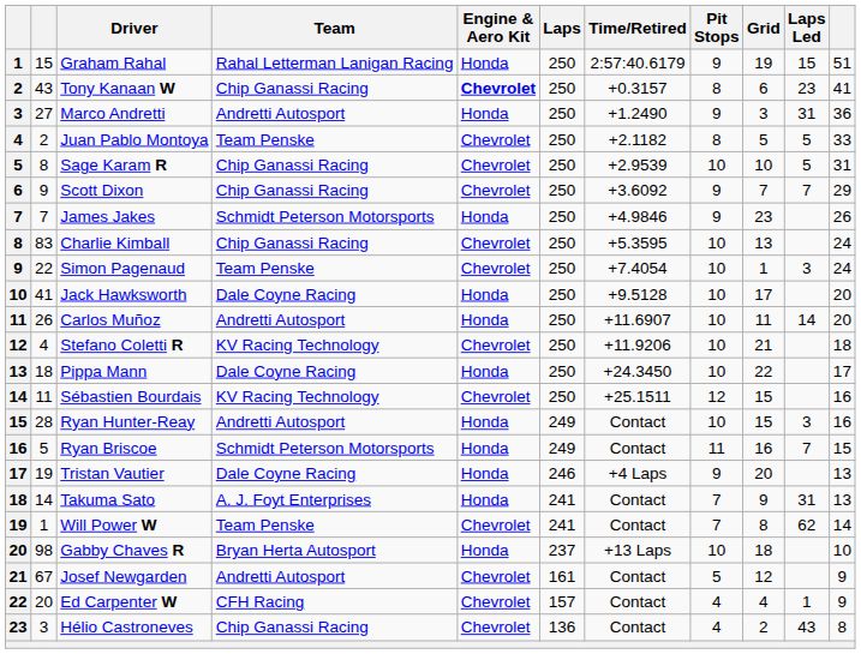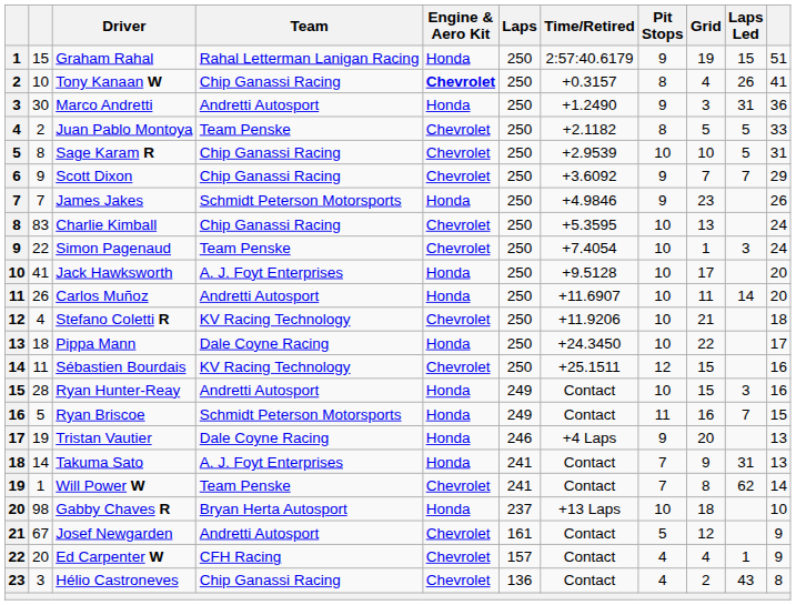 <table class="wikitable" style="font-size:95%">
 <tr>
 <th></th>
 <th></th>
 <th>Driver</th>
 <th>Team</th>
 <th>Engine &<br>Aero Kit</th>
 <th>Laps</th>
 <th>Time/Retired</th>
 <th>Pit<br>Stops</th>
 <th>Grid</th>
 <th>Laps<br>Led</th>
 <th></th>
 </tr>
 <tr>
 <th>1</th>
 <td align=center>15</td>
 <td> <a href='#'>Graham Rahal</a></td>
 <td><a href='#'>Rahal Letterman Lanigan Racing</a></td>
 <td><a href='#'>Honda</a></td>
 <td align=center>250</td>
 <td align=center>2:57:40.6179</td>
 <td align=center>9</td>
 <td align=center>19</td>
 <td align=center>15</td>
 <td align=center>51</td>
 </tr>
 <tr>
 <th>2</th>
-<td align=center>43</td>
+<td align=center>10</td>
 <td> <a href='#'>Tony Kanaan</a> <strong><span>W</span></strong></td>
 <td><a href='#'>Chip Ganassi Racing</a></td>
 <td><strong><a href='#'>Chevrolet</a></strong></td>
 <td align=center>250</td>
 <td align=center>+0.3157</td>
 <td align=center>8</td>
-<td align=center>6</td>
-<td align=center>23</td>
+<td align=center>4</td>
+<td align=center>26</td>
 <td align=center>41</td>
 </tr>
 <tr>
 <th>3</th>
-<td align=center>27</td>
+<td align=center>30</td>
 <td> <a href='#'>Marco Andretti</a></td>
 <td><a href='#'>Andretti Autosport</a></td>
 <td><a href='#'>Honda</a></td>
 <td align=center>250</td>
 <td align=center>+1.2490</td>
 <td align=center>9</td>
 <td align=center>3</td>
 <td align=center>31</td>
 <td align=center>36</td>
 </tr>
 <tr>
 <th>4</th>
 <td align=center>2</td>
 <td> <a href='#'>Juan Pablo Montoya</a></td>
 <td><a href='#'>Team Penske</a></td>
 <td><a href='#'>Chevrolet</a></td>
 <td align=center>250</td>
 <td align=center>+2.1182</td>
 <td align=center>8</td>
 <td align=center>5</td>
 <td align=center>5</td>
 <td align=center>33</td>
 </tr>
 <tr>
 <th>5</th>
 <td align=center>8</td>
 <td> <a href='#'>Sage Karam</a> <strong><span>R</span></strong></td>
 <td><a href='#'>Chip Ganassi Racing</a></td>
 <td><a href='#'>Chevrolet</a></td>
 <td align=center>250</td>
 <td align=center>+2.9539</td>
 <td align=center>10</td>
 <td align=center>10</td>
 <td align=center>5</td>
 <td align=center>31</td>
 </tr>
 <tr>
 <th>6</th>
 <td align=center>9</td>
 <td> <a href='#'>Scott Dixon</a></td>
 <td><a href='#'>Chip Ganassi Racing</a></td>
 <td><a href='#'>Chevrolet</a></td>
 <td align=center>250</td>
 <td align=center>+3.6092</td>
 <td align=center>9</td>
 <td align=center>7</td>
 <td align=center>7</td>
 <td align=center>29</td>
 </tr>
 <tr>
 <th>7</th>
 <td align=center>7</td>
 <td> <a href='#'>James Jakes</a></td>
 <td><a href='#'>Schmidt Peterson Motorsports</a></td>
 <td><a href='#'>Honda</a></td>
 <td align=center>250</td>
 <td align=center>+4.9846</td>
 <td align=center>9</td>
 <td align=center>23</td>
 <td align=center></td>
 <td align=center>26</td>
 </tr>
 <tr>
 <th>8</th>
 <td align=center>83</td>
 <td> <a href='#'>Charlie Kimball</a></td>
 <td><a href='#'>Chip Ganassi Racing</a></td>
 <td><a href='#'>Chevrolet</a></td>
 <td align=center>250</td>
 <td align=center>+5.3595</td>
 <td align=center>10</td>
 <td align=center>13</td>
 <td align=center></td>
 <td align=center>24</td>
 </tr>
 <tr>
 <th>9</th>
 <td align=center>22</td>
 <td> <a href='#'>Simon Pagenaud</a></td>
 <td><a href='#'>Team Penske</a></td>
 <td><a href='#'>Chevrolet</a></td>
 <td align=center>250</td>
 <td align=center>+7.4054</td>
 <td align=center>10</td>
 <td align=center>1</td>
 <td align=center>3</td>
 <td align=center>24</td>
 </tr>
 <tr>
 <th>10</th>
 <td align=center>41</td>
 <td> <a href='#'>Jack Hawksworth</a></td>
-<td><a href='#'>Dale Coyne Racing</a></td>
+<td><a href='#'>A. J. Foyt Enterprises</a></td>
 <td><a href='#'>Honda</a></td>
 <td align=center>250</td>
 <td align=center>+9.5128</td>
 <td align=center>10</td>
 <td align=center>17</td>
 <td align=center></td>
 <td align=center>20</td>
 </tr>
 <tr>
 <th>11</th>
 <td align=center>26</td>
 <td> <a href='#'>Carlos Muñoz</a></td>
 <td><a href='#'>Andretti Autosport</a></td>
 <td><a href='#'>Honda</a></td>
 <td align=center>250</td>
 <td align=center>+11.6907</td>
 <td align=center>10</td>
 <td align=center>11</td>
 <td align=center>14</td>
 <td align=center>20</td>
 </tr>
 <tr>
 <th>12</th>
 <td align=center>4</td>
 <td> <a href='#'>Stefano Coletti</a> <strong><span>R</span></strong></td>
 <td><a href='#'>KV Racing Technology</a></td>
 <td><a href='#'>Chevrolet</a></td>
 <td align=center>250</td>
 <td align=center>+11.9206</td>
 <td align=center>10</td>
 <td align=center>21</td>
 <td align=center></td>
 <td align=center>18</td>
 </tr>
 <tr>
 <th>13</th>
 <td align=center>18</td>
 <td> <a href='#'>Pippa Mann</a></td>
 <td><a href='#'>Dale Coyne Racing</a></td>
 <td><a href='#'>Honda</a></td>
 <td align=center>250</td>
 <td align=center>+24.3450</td>
 <td align=center>10</td>
 <td align=center>22</td>
 <td align=center></td>
 <td align=center>17</td>
 </tr>
 <tr>
 <th>14</th>
 <td align=center>11</td>
 <td> <a href='#'>Sébastien Bourdais</a></td>
 <td><a href='#'>KV Racing Technology</a></td>
 <td><a href='#'>Chevrolet</a></td>
 <td align=center>250</td>
 <td align=center>+25.1511</td>
 <td align=center>12</td>
 <td align=center>15</td>
 <td align=center></td>
 <td align=center>16</td>
 </tr>
 <tr>
 <th>15</th>
 <td align=center>28</td>
 <td> <a href='#'>Ryan Hunter-Reay</a></td>
 <td><a href='#'>Andretti Autosport</a></td>
 <td><a href='#'>Honda</a></td>
 <td align=center>249</td>
 <td align=center>Contact</td>
 <td align=center>10</td>
 <td align=center>15</td>
 <td align=center>3</td>
 <td align=center>16</td>
 </tr>
 <tr>
 <th>16</th>
 <td align=center>5</td>
 <td> <a href='#'>Ryan Briscoe</a></td>
 <td><a href='#'>Schmidt Peterson Motorsports</a></td>
 <td><a href='#'>Honda</a></td>
 <td align=center>249</td>
 <td align=center>Contact</td>
 <td align=center>11</td>
 <td align=center>16</td>
 <td align=center>7</td>
 <td align=center>15</td>
 </tr>
 <tr>
 <th>17</th>
 <td align=center>19</td>
 <td> <a href='#'>Tristan Vautier</a></td>
 <td><a href='#'>Dale Coyne Racing</a></td>
 <td><a href='#'>Honda</a></td>
 <td align=center>246</td>
 <td align=center>+4 Laps</td>
 <td align=center>9</td>
 <td align=center>20</td>
 <td align=center></td>
 <td align=center>13</td>
 </tr>
 <tr>
 <th>18</th>
 <td align=center>14</td>
 <td> <a href='#'>Takuma Sato</a></td>
 <td><a href='#'>A. J. Foyt Enterprises</a></td>
 <td><a href='#'>Honda</a></td>
 <td align=center>241</td>
 <td align=center>Contact</td>
 <td align=center>7</td>
 <td align=center>9</td>
 <td align=center>31</td>
 <td align=center>13</td>
 </tr>
 <tr>
 <th>19</th>
 <td align=center>1</td>
 <td> <a href='#'>Will Power</a> <strong><span>W</span></strong></td>
 <td><a href='#'>Team Penske</a></td>
 <td><a href='#'>Chevrolet</a></td>
 <td align=center>241</td>
 <td align=center>Contact</td>
 <td align=center>7</td>
 <td align=center>8</td>
 <td align=center>62</td>
 <td align=center>14</td>
 </tr>
 <tr>
 <th>20</th>
 <td align=center>98</td>
 <td> <a href='#'>Gabby Chaves</a> <strong><span>R</span></strong></td>
 <td><a href='#'>Bryan Herta Autosport</a></td>
 <td><a href='#'>Honda</a></td>
 <td align=center>237</td>
 <td align=center>+13 Laps</td>
 <td align=center>10</td>
 <td align=center>18</td>
 <td align=center></td>
 <td align=center>10</td>
 </tr>
 <tr>
 <th>21</th>
 <td align=center>67</td>
 <td> <a href='#'>Josef Newgarden</a></td>
 <td><a href='#'>Andretti Autosport</a></td>
 <td><a href='#'>Chevrolet</a></td>
 <td align=center>161</td>
 <td align=center>Contact</td>
 <td align=center>5</td>
 <td align=center>12</td>
 <td align=center></td>
 <td align=center>9</td>
 </tr>
 <tr>
 <th>22</th>
 <td align=center>20</td>
 <td> <a href='#'>Ed Carpenter</a> <strong><span>W</span></strong></td>
 <td><a href='#'>CFH Racing</a></td>
 <td><a href='#'>Chevrolet</a></td>
 <td align=center>157</td>
 <td align=center>Contact</td>
 <td align=center>4</td>
 <td align=center>4</td>
 <td align=center>1</td>
 <td align=center>9</td>
 </tr>
 <tr>
 <th>23</th>
 <td align=center>3</td>
 <td> <a href='#'>Hélio Castroneves</a></td>
 <td><a href='#'>Chip Ganassi Racing</a></td>
 <td><a href='#'>Chevrolet</a></td>
 <td align=center>136</td>
 <td align=center>Contact</td>
 <td align=center>4</td>
 <td align=center>2</td>
 <td align=center>43</td>
 <td align=center>8</td>
 </tr>
 <tr>
 <th colspan="11" style="text-align:center;"></th>
 </tr>
 </table>
